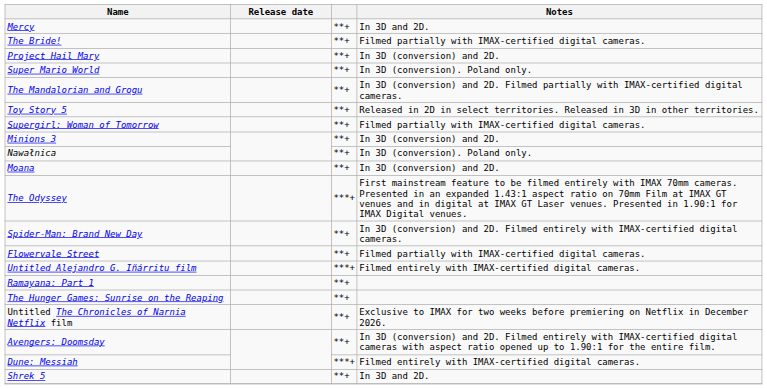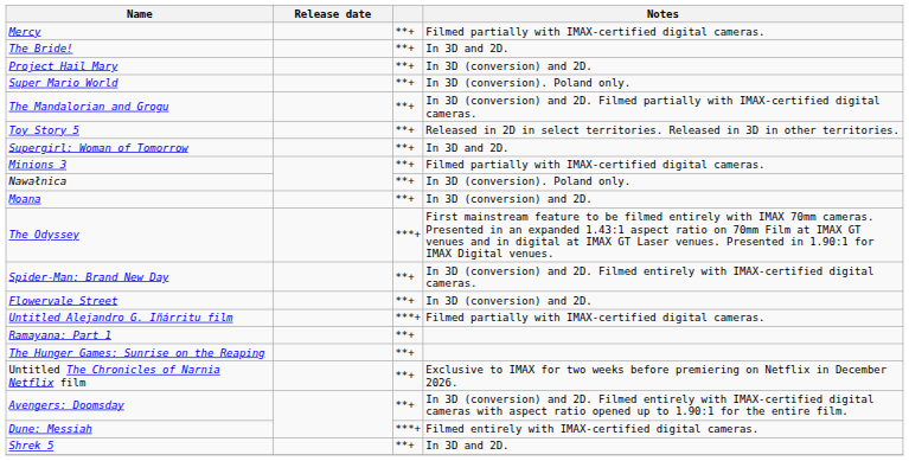 <table class="wikitable sortable collapsible" style="margin:auto;">
 <tr>
 <th scope="col" style="width:320px;">Name</th>
 <th scope="col" style="width:140px;">Release date</th>
 <th scope="col" class="unsortable" style="width:20px;"></th>
 <th scope="col" class="unsortable" style="width:580px;">Notes</th>
 </tr>
 <tr>
 <td><em><a href='#'>Mercy</a></em></td>
 <td align=center></td>
 <td>**+</td>
-<td>In 3D and 2D.</td>
+<td>Filmed partially with IMAX-certified digital cameras.</td>
 </tr>
 <tr>
 <td><em><a href='#'>The Bride!</a></em></td>
 <td align=center></td>
 <td>**+</td>
-<td>Filmed partially with IMAX-certified digital cameras.</td>
+<td>In 3D and 2D.</td>
 </tr>
 <tr>
 <td><em><a href='#'>Project Hail Mary</a></em></td>
 <td align=center></td>
 <td>**+</td>
 <td>In 3D (conversion) and 2D.</td>
 </tr>
 <tr>
 <td><em><a href='#'>Super Mario World</a></em></td>
 <td align=center></td>
 <td>**+</td>
 <td>In 3D (conversion). Poland only.</td>
 </tr>
 <tr>
 <td><em><a href='#'>The Mandalorian and Grogu</a></em></td>
 <td align=center></td>
 <td>**+</td>
 <td>In 3D (conversion) and 2D. Filmed partially with IMAX-certified digital cameras.</td>
 </tr>
 <tr>
 <td><em><a href='#'>Toy Story 5</a></em></td>
 <td align=center></td>
 <td>**+</td>
 <td>Released in 2D in select territories. Released in 3D in other territories.</td>
 </tr>
 <tr>
 <td><em><a href='#'>Supergirl: Woman of Tomorrow</a></em></td>
 <td align=center></td>
 <td>**+</td>
-<td>Filmed partially with IMAX-certified digital cameras.</td>
+<td>In 3D and 2D.</td>
 </tr>
 <tr>
 <td><em><a href='#'>Minions 3</a></em></td>
 <td rowspan="2" align="center"></td>
 <td>**+</td>
-<td>In 3D (conversion) and 2D.</td>
+<td>Filmed partially with IMAX-certified digital cameras.</td>
 </tr>
 <tr>
 <td><em>Nawałnica</em></td>
 <td>**+</td>
 <td>In 3D (conversion). Poland only.</td>
 </tr>
 <tr>
 <td><em><a href='#'>Moana</a></em></td>
 <td align=center></td>
 <td>**+</td>
 <td>In 3D (conversion) and 2D.</td>
 </tr>
 <tr>
 <td><em><a href='#'>The Odyssey</a></em></td>
 <td align=center></td>
 <td>***+</td>
 <td>First mainstream feature to be filmed entirely with IMAX 70mm cameras. Presented in an expanded 1.43:1 aspect ratio on 70mm Film at IMAX GT venues and in digital at IMAX GT Laser venues. Presented in 1.90:1 for IMAX Digital venues.</td>
 </tr>
 <tr>
 <td><em><a href='#'>Spider-Man: Brand New Day</a></em></td>
 <td align=center></td>
 <td>**+</td>
 <td>In 3D (conversion) and 2D. Filmed entirely with IMAX-certified digital cameras.</td>
 </tr>
 <tr>
 <td><em><a href='#'>Flowervale Street</a></em></td>
 <td align=center></td>
 <td>**+</td>
-<td>Filmed partially with IMAX-certified digital cameras.</td>
+<td>In 3D (conversion) and 2D.</td>
 </tr>
 <tr>
 <td><em><a href='#'>Untitled Alejandro G. Iñárritu film</a></em></td>
 <td align=center></td>
 <td>***+</td>
-<td>Filmed entirely with IMAX-certified digital cameras.</td>
+<td>Filmed partially with IMAX-certified digital cameras.</td>
 </tr>
 <tr>
 <td><em><a href='#'>Ramayana: Part 1</a></em></td>
 <td align=center></td>
 <td>**+</td>
 <td></td>
 </tr>
 <tr>
 <td><em><a href='#'>The Hunger Games: Sunrise on the Reaping</a></em></td>
 <td align=center></td>
 <td>**+</td>
 <td></td>
 </tr>
 <tr>
 <td>Untitled <em><a href='#'>The Chronicles of Narnia Netflix</a></em> film</td>
 <td align=center></td>
 <td>**+</td>
 <td>Exclusive to IMAX for two weeks before premiering on Netflix in December 2026.</td>
 </tr>
 <tr>
 <td><em><a href='#'>Avengers: Doomsday</a></em></td>
 <td rowspan="2" align="center"></td>
 <td>**+</td>
 <td>In 3D (conversion) and 2D. Filmed entirely with IMAX-certified digital cameras with aspect ratio opened up to 1.90:1 for the entire film.</td>
 </tr>
 <tr>
 <td><em><a href='#'>Dune: Messiah</a></em></td>
 <td>***+</td>
 <td>Filmed entirely with IMAX-certified digital cameras.</td>
 </tr>
 <tr>
 <td><em><a href='#'>Shrek 5</a></em></td>
 <td align=center></td>
 <td>**+</td>
 <td>In 3D and 2D.</td>
 </tr>
 <tr>
 </tr>
 </table>
